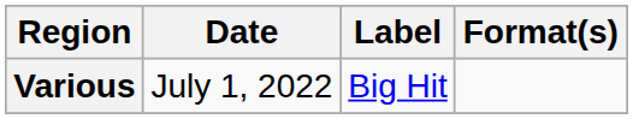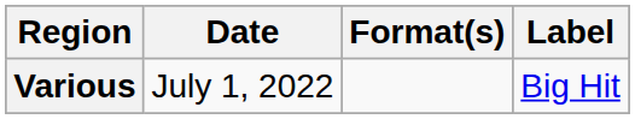 <table class="wikitable plainrowheaders">
 <tr>
 <th scope="col">Region</th>
 <th scope="col">Date</th>
+<th scope="col">Format(s)</th>
 <th scope="col">Label</th>
-<th scope="col">Format(s)</th>
 </tr>
 <tr>
 <th scope="row">Various</th>
 <td>July 1, 2022</td>
+<td></td>
 <td><a href='#'>Big Hit</a></td>
-<td></td>
 </tr>
 </table>
